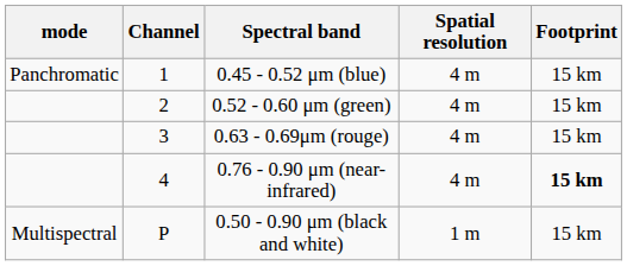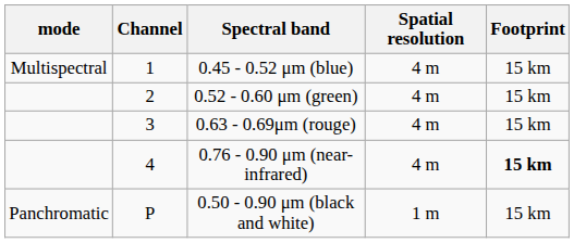 <table class="wikitable" width="80%" align="center">
 <tr>
 <th scope=col>mode</th>
 <th scope=col>Channel</th>
 <th scope=col>Spectral band</th>
 <th scope=col>Spatial resolution</th>
 <th scope=col>Footprint</th>
 </tr>
 <tr>
-<td align="center">Panchromatic</td>
+<td align="center">Multispectral</td>
 <td align="center">1</td>
 <td align="center">0.45 - 0.52 μm (blue)</td>
 <td align="center">4 m</td>
 <td align="center">15 km</td>
 </tr>
 <tr>
 <td></td>
 <td align="center">2</td>
 <td align="center">0.52 - 0.60 μm (green)</td>
 <td align="center">4 m</td>
 <td align="center">15 km</td>
 </tr>
 <tr>
 <td></td>
 <td align="center">3</td>
 <td align="center">0.63 - 0.69μm (rouge)</td>
 <td align="center">4 m</td>
 <td align="center">15 km</td>
 </tr>
 <tr>
 <td></td>
 <td align="center">4</td>
 <td align="center">0.76 - 0.90 μm (near-infrared)</td>
 <td align="center">4 m</td>
 <td align="center"><strong>15 km</strong></td>
 </tr>
 <tr>
-<td align="center">Multispectral</td>
+<td align="center">Panchromatic</td>
 <td align="center">P</td>
 <td align="center">0.50 - 0.90 μm (black and white)</td>
 <td align="center">1 m</td>
 <td align="center">15 km</td>
 </tr>
 </table>
